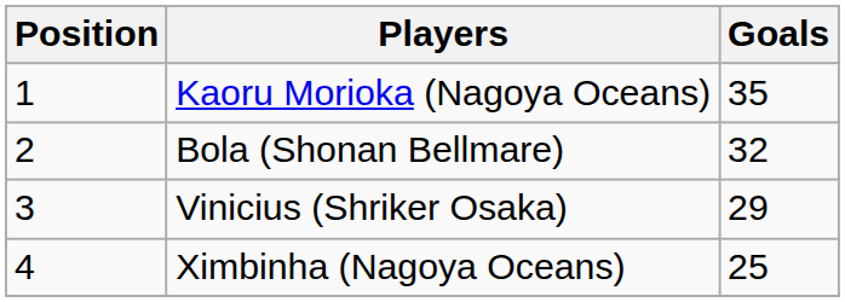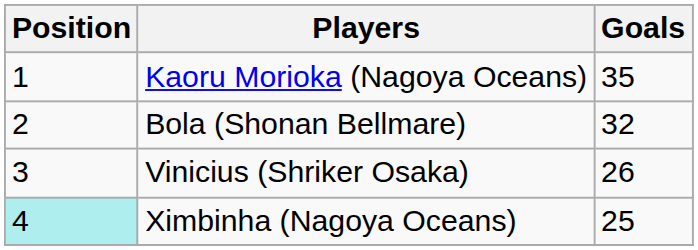 <table class="wikitable">
 <tr>
 <th>Position</th>
 <th>Players</th>
 <th>Goals</th>
 </tr>
 <tr>
 <td>1</td>
 <td> <a href='#'>Kaoru Morioka</a> (Nagoya Oceans)</td>
 <td>35</td>
 </tr>
 <tr>
 <td>2</td>
 <td> Bola (Shonan Bellmare)</td>
 <td>32</td>
 </tr>
 <tr>
 <td>3</td>
 <td> Vinicius (Shriker Osaka)</td>
-<td>29</td>
+<td>26</td>
 </tr>
 <tr>
-<td>4</td>
+<td style="background: paleturquoise;">4</td>
 <td> Ximbinha (Nagoya Oceans)</td>
 <td>25</td>
 </tr>
 <tr>
 </tr>
 </table>
